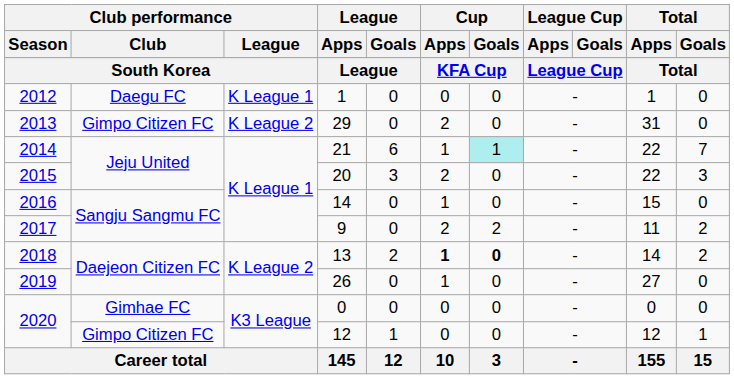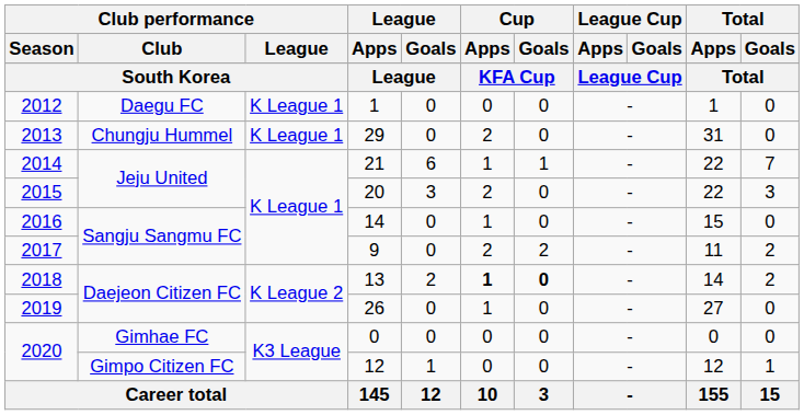 <table class="wikitable" style="text-align:center">
 <tr>
 <th colspan=3>Club performance</th>
 <th colspan=2>League</th>
 <th colspan=2>Cup</th>
 <th colspan=2>League Cup</th>
 <th colspan=2>Total</th>
 </tr>
 <tr>
 <th>Season</th>
 <th>Club</th>
 <th>League</th>
 <th>Apps</th>
 <th>Goals</th>
 <th>Apps</th>
 <th>Goals</th>
 <th>Apps</th>
 <th>Goals</th>
 <th>Apps</th>
 <th>Goals</th>
 </tr>
 <tr>
 </tr>
 <tr>
 <th colspan=3>South Korea</th>
 <th colspan=2>League</th>
 <th colspan=2><a href='#'>KFA Cup</a></th>
 <th colspan=2><a href='#'>League Cup</a></th>
 <th colspan=2>Total</th>
 </tr>
 <tr>
 <td><a href='#'>2012</a></td>
 <td rowspan=1><a href='#'>Daegu FC</a></td>
 <td rowspan=1><a href='#'>K League 1</a></td>
 <td>1</td>
 <td>0</td>
 <td>0</td>
 <td>0</td>
 <td colspan=2>-</td>
 <td>1</td>
 <td>0</td>
 </tr>
 <tr>
 <td><a href='#'>2013</a></td>
-<td rowspan=1><a href='#'>Gimpo Citizen FC</a></td>
-<td rowspan=1><a href='#'>K League 2</a></td>
+<td rowspan=1><a href='#'>Chungju Hummel</a></td>
+<td rowspan=1><a href='#'>K League 1</a></td>
 <td>29</td>
 <td>0</td>
 <td>2</td>
 <td>0</td>
 <td colspan=2>-</td>
 <td>31</td>
 <td>0</td>
 </tr>
 <tr>
 <td><a href='#'>2014</a></td>
 <td rowspan=2><a href='#'>Jeju United</a></td>
 <td rowspan=4><a href='#'>K League 1</a></td>
 <td>21</td>
 <td>6</td>
 <td>1</td>
-<td style="background: paleturquoise;">1</td>
+<td>1</td>
 <td colspan=2>-</td>
 <td>22</td>
 <td>7</td>
 </tr>
 <tr>
 <td><a href='#'>2015</a></td>
 <td>20</td>
 <td>3</td>
 <td>2</td>
 <td>0</td>
 <td colspan=2>-</td>
 <td>22</td>
 <td>3</td>
 </tr>
 <tr>
 <td><a href='#'>2016</a></td>
 <td rowspan=2><a href='#'>Sangju Sangmu FC</a></td>
 <td>14</td>
 <td>0</td>
 <td>1</td>
 <td>0</td>
 <td colspan=2>-</td>
 <td>15</td>
 <td>0</td>
 </tr>
 <tr>
 <td><a href='#'>2017</a></td>
 <td>9</td>
 <td>0</td>
 <td>2</td>
 <td>2</td>
 <td colspan=2>-</td>
 <td>11</td>
 <td>2</td>
 </tr>
 <tr>
 <td><a href='#'>2018</a></td>
 <td rowspan=2><a href='#'>Daejeon Citizen FC</a></td>
 <td rowspan=2><a href='#'>K League 2</a></td>
 <td>13</td>
 <td>2</td>
 <td><strong>1</strong></td>
 <td><strong>0</strong></td>
 <td colspan=2>-</td>
 <td>14</td>
 <td>2</td>
 </tr>
 <tr>
 <td><a href='#'>2019</a></td>
 <td>26</td>
 <td>0</td>
 <td>1</td>
 <td>0</td>
 <td colspan=2>-</td>
 <td>27</td>
 <td>0</td>
 </tr>
 <tr>
 <td rowspan=2><a href='#'>2020</a></td>
 <td rowspan=1><a href='#'>Gimhae FC</a></td>
 <td rowspan=2><a href='#'>K3 League</a></td>
 <td>0</td>
 <td>0</td>
 <td>0</td>
 <td>0</td>
 <td colspan=2>-</td>
 <td>0</td>
 <td>0</td>
 </tr>
 <tr>
 <td rowspan=1><a href='#'>Gimpo Citizen FC</a></td>
 <td>12</td>
 <td>1</td>
 <td>0</td>
 <td>0</td>
 <td colspan=2>-</td>
 <td>12</td>
 <td>1</td>
 </tr>
 <tr>
 <th colspan=3>Career total</th>
 <th>145</th>
 <th>12</th>
 <th>10</th>
 <th>3</th>
 <th colspan=2>-</th>
 <th>155</th>
 <th>15</th>
 </tr>
 </table>
